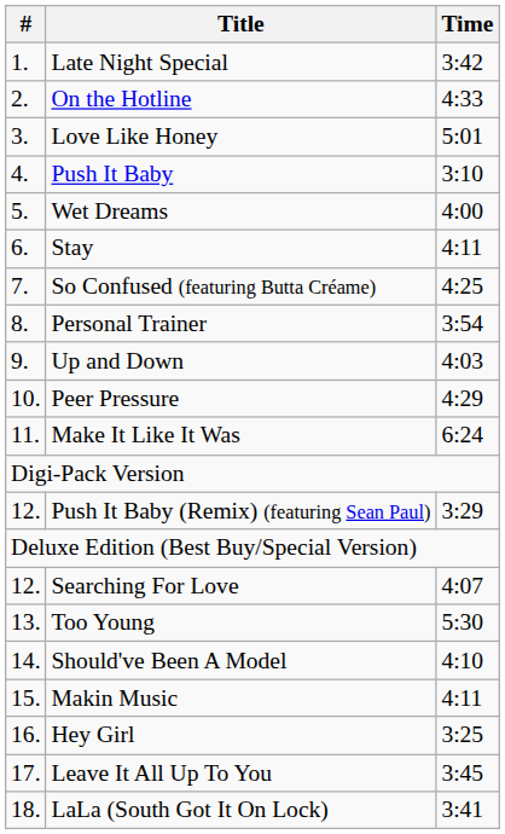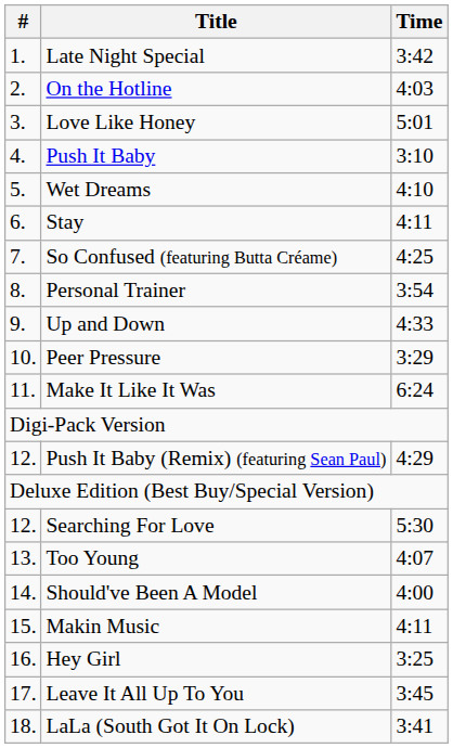 <table class="wikitable">
 <tr>
 <th>#</th>
 <th>Title</th>
 <th>Time</th>
 </tr>
 <tr>
 <td>1.</td>
 <td>Late Night Special</td>
 <td>3:42</td>
 </tr>
 <tr>
 <td>2.</td>
 <td><a href='#'>On the Hotline</a></td>
-<td>4:33</td>
+<td>4:03</td>
 </tr>
 <tr>
 <td>3.</td>
 <td>Love Like Honey</td>
 <td>5:01</td>
 </tr>
 <tr>
 <td>4.</td>
 <td><a href='#'>Push It Baby</a></td>
 <td>3:10</td>
 </tr>
 <tr>
 <td>5.</td>
 <td>Wet Dreams</td>
-<td>4:00</td>
+<td>4:10</td>
 </tr>
 <tr>
 <td>6.</td>
 <td>Stay</td>
 <td>4:11</td>
 </tr>
 <tr>
 <td>7.</td>
 <td>So Confused <small>(featuring Butta Créame)</small></td>
 <td>4:25</td>
 </tr>
 <tr>
 <td>8.</td>
 <td>Personal Trainer</td>
 <td>3:54</td>
 </tr>
 <tr>
 <td>9.</td>
 <td>Up and Down</td>
-<td>4:03</td>
+<td>4:33</td>
 </tr>
 <tr>
 <td>10.</td>
 <td>Peer Pressure</td>
-<td>4:29</td>
+<td>3:29</td>
 </tr>
 <tr>
 <td>11.</td>
 <td>Make It Like It Was</td>
 <td>6:24</td>
 </tr>
 <tr>
 <td colspan=3>Digi-Pack Version</td>
 </tr>
 <tr>
 <td>12.</td>
 <td>Push It Baby (Remix) <small>(featuring <a href='#'>Sean Paul</a>)</small></td>
-<td>3:29</td>
+<td>4:29</td>
 </tr>
 <tr>
 <td colspan=3>Deluxe Edition (Best Buy/Special Version)</td>
 </tr>
 <tr>
 <td>12.</td>
 <td>Searching For Love</td>
-<td>4:07</td>
+<td>5:30</td>
 </tr>
 <tr>
 <td>13.</td>
 <td>Too Young</td>
-<td>5:30</td>
+<td>4:07</td>
 </tr>
 <tr>
 <td>14.</td>
 <td>Should've Been A Model</td>
-<td>4:10</td>
+<td>4:00</td>
 </tr>
 <tr>
 <td>15.</td>
 <td>Makin Music</td>
 <td>4:11</td>
 </tr>
 <tr>
 <td>16.</td>
 <td>Hey Girl</td>
 <td>3:25</td>
 </tr>
 <tr>
 <td>17.</td>
 <td>Leave It All Up To You</td>
 <td>3:45</td>
 </tr>
 <tr>
 <td>18.</td>
 <td>LaLa (South Got It On Lock)</td>
 <td>3:41</td>
 </tr>
 </table>
